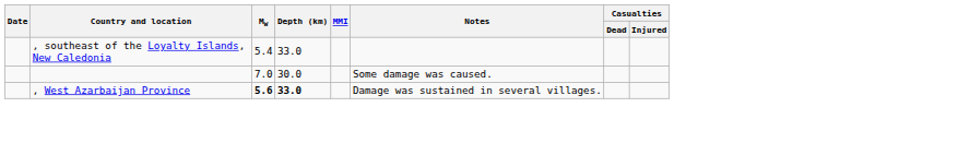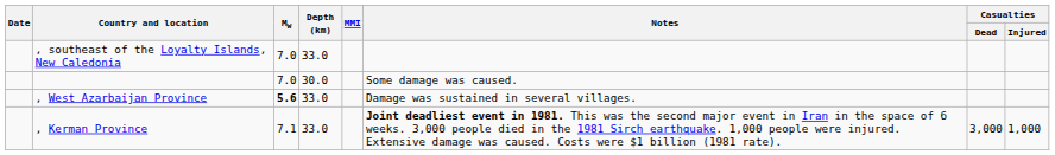 <table class="wikitable sortable sort-under" style="border:1px black;  margin-left:1em;">
 <tr>
 <th rowspan="2"><small>Date</small></th>
 <th rowspan="2" style="width: 280px"><small>Country and location</small></th>
 <th rowspan="2"><small>M<sub>w</sub></small></th>
 <th rowspan="2"><small>Depth (km)</small></th>
 <th rowspan="2"><small><a href='#'>MMI</a></small></th>
 <th rowspan="2" class="unsortable"><small>Notes</small></th>
 <th colspan="2"><small>Casualties</small></th>
 </tr>
 <tr>
 <th><small>Dead</small></th>
 <th><small>Injured</small></th>
 </tr>
 <tr>
 <td></td>
 <td>, southeast of the <a href='#'>Loyalty Islands</a>, <a href='#'>New Caledonia</a></td>
-<td>5.4</td>
+<td>7.0</td>
 <td>33.0</td>
 <td></td>
 <td></td>
 <td></td>
 <td></td>
 </tr>
 <tr>
 <td></td>
 <td></td>
 <td>7.0</td>
 <td>30.0</td>
 <td></td>
 <td>Some damage was caused.</td>
 <td></td>
 <td></td>
 </tr>
 <tr>
 <td></td>
 <td>, <a href='#'>West Azarbaijan Province</a></td>
 <td><strong>5.6</strong></td>
-<td><strong>33.0</strong></td>
+<td>33.0</td>
 <td></td>
 <td>Damage was sustained in several villages.</td>
 <td></td>
 <td></td>
 </tr>
+<tr>
+<td></td>
+<td>, <a href='#'>Kerman Province</a></td>
+<td>7.1</td>
+<td>33.0</td>
+<td></td>
+<td><strong>Joint deadliest event in 1981.</strong> This was the second major event in <a href='#'>Iran</a> in the space of 6 weeks. 3,000 people died in the <a href='#'>1981 Sirch earthquake</a>. 1,000 people were injured. Extensive damage was caused. Costs were $1 billion (1981 rate).</td>
+<td>3,000</td>
+<td>1,000</td>
+</tr>
 </table>
